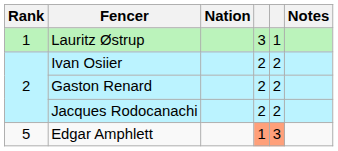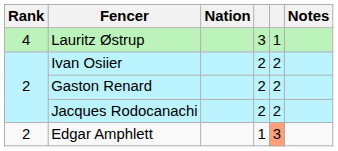 <table class="wikitable sortable" style="text-align:center">
 <tr>
 <th>Rank</th>
 <th>Fencer</th>
 <th>Nation</th>
 <th></th>
 <th></th>
 <th>Notes</th>
 </tr>
 <tr bgcolor=bbf3bb>
-<td>1</td>
+<td>4</td>
 <td align=left>Lauritz Østrup</td>
 <td align=left></td>
 <td>3</td>
 <td>1</td>
 <td></td>
 </tr>
 <tr bgcolor=bbf3ff>
 <td rowspan=3>2</td>
 <td align=left>Ivan Osiier</td>
 <td align=left></td>
 <td>2</td>
 <td>2</td>
 <td></td>
 </tr>
 <tr bgcolor=bbf3ff>
 <td align=left>Gaston Renard</td>
 <td align=left></td>
 <td>2</td>
 <td>2</td>
 <td></td>
 </tr>
 <tr bgcolor=bbf3ff>
 <td align=left>Jacques Rodocanachi</td>
 <td align=left></td>
 <td>2</td>
 <td>2</td>
 <td></td>
 </tr>
 <tr>
-<td>5</td>
+<td>2</td>
 <td align=left>Edgar Amphlett</td>
 <td align=left></td>
-<td style="background: lightsalmon;">1</td>
+<td>1</td>
 <td style="background: lightsalmon;">3</td>
 <td></td>
 </tr>
 </table>
